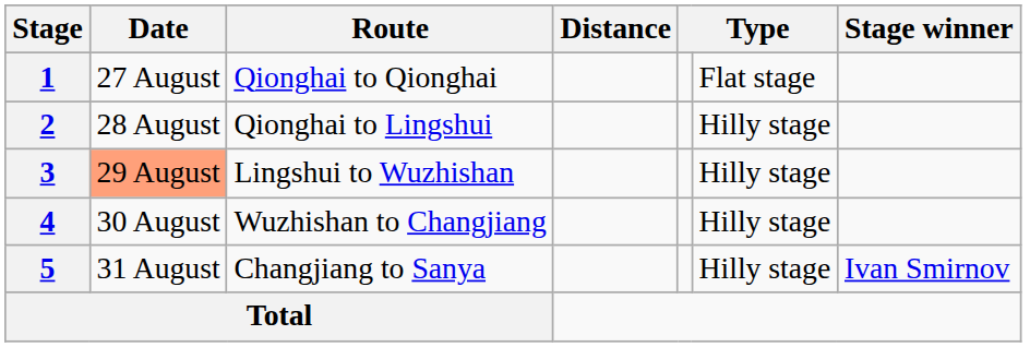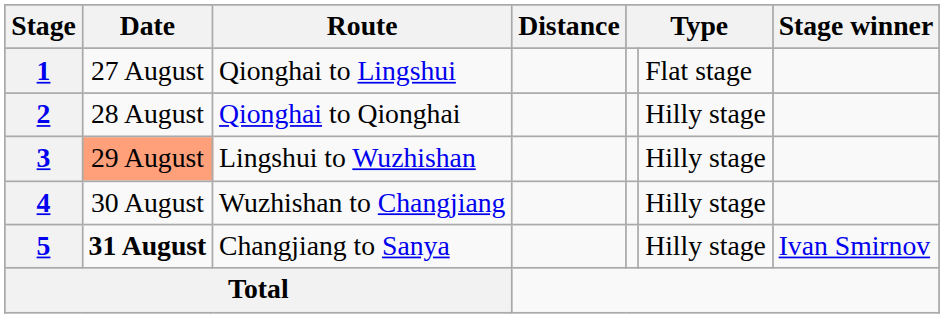 <table class="wikitable">
 <tr>
 <th scope="col">Stage</th>
 <th scope="col">Date</th>
 <th scope="col">Route</th>
 <th scope="col">Distance</th>
 <th scope="col" colspan="2">Type</th>
 <th scope="col">Stage winner</th>
 </tr>
 <tr>
 <th scope="row" style="text-align:center;"><a href='#'>1</a></th>
 <td style="text-align:center;">27 August</td>
-<td><a href='#'>Qionghai</a> to Qionghai</td>
+<td>Qionghai to <a href='#'>Lingshui</a></td>
 <td style="text-align:center;"></td>
 <td></td>
 <td>Flat stage</td>
 <td></td>
 </tr>
 <tr>
 <th scope="row" style="text-align:center;"><a href='#'>2</a></th>
 <td style="text-align:center;">28 August</td>
-<td>Qionghai to <a href='#'>Lingshui</a></td>
+<td><a href='#'>Qionghai</a> to Qionghai</td>
 <td style="text-align:center;"></td>
 <td></td>
 <td>Hilly stage</td>
 <td></td>
 </tr>
 <tr>
 <th scope="row" style="text-align:center;"><a href='#'>3</a></th>
 <td style="background: lightsalmon; text-align:center;">29 August</td>
 <td>Lingshui to <a href='#'>Wuzhishan</a></td>
 <td style="text-align:center;"></td>
 <td></td>
 <td>Hilly stage</td>
 <td></td>
 </tr>
 <tr>
 <th scope="row" style="text-align:center;"><a href='#'>4</a></th>
 <td style="text-align:center;">30 August</td>
 <td>Wuzhishan to <a href='#'>Changjiang</a></td>
 <td style="text-align:center;"></td>
 <td></td>
 <td>Hilly stage</td>
 <td></td>
 </tr>
 <tr>
 <th scope="row" style="text-align:center;"><a href='#'>5</a></th>
-<td style="text-align:center;">31 August</td>
+<td style="text-align:center;"><strong>31 August</strong></td>
 <td>Changjiang to <a href='#'>Sanya</a></td>
 <td style="text-align:center;"></td>
 <td></td>
 <td>Hilly stage</td>
 <td> <a href='#'>Ivan Smirnov</a></td>
 </tr>
 <tr>
 <th colspan="3">Total</th>
 <td colspan="4" align="center"></td>
 </tr>
 </table>
